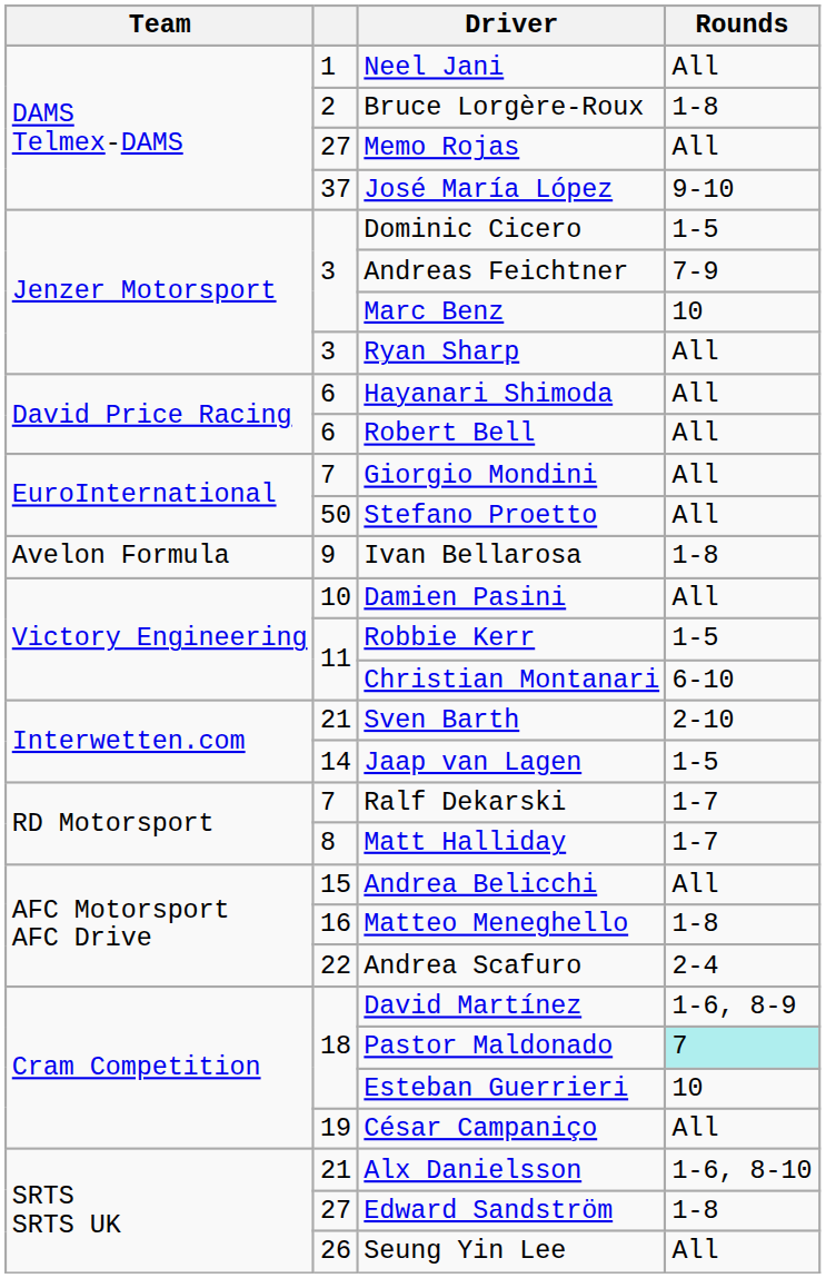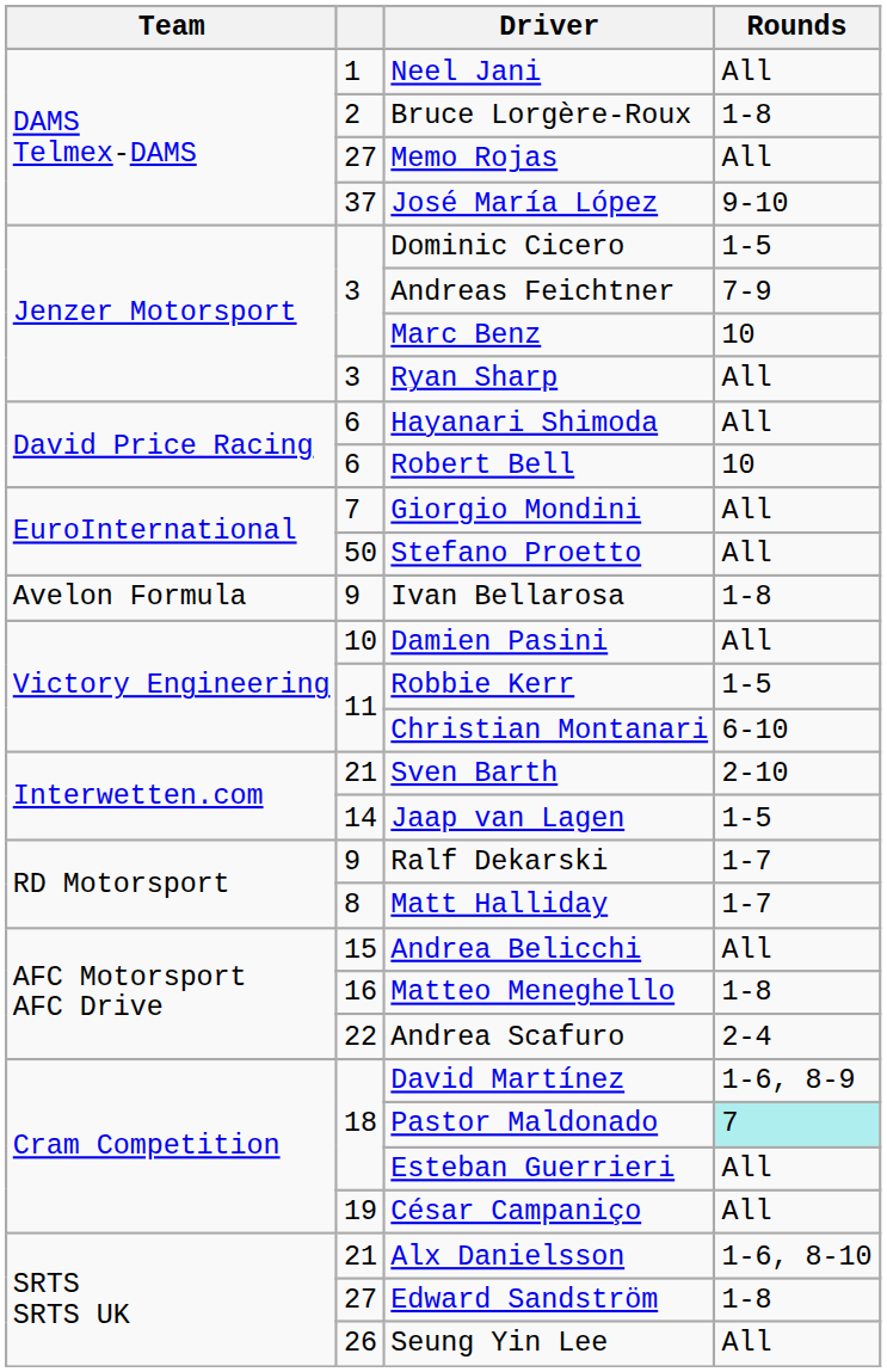 <table class="wikitable" style="font-size:85%">
 <tr>
 <th>Team</th>
 <th></th>
 <th>Driver</th>
 <th>Rounds</th>
 </tr>
 <tr>
 <td rowspan=4> <a href='#'>DAMS</a><br> <a href='#'>Telmex</a>-<a href='#'>DAMS</a></td>
 <td>1</td>
 <td> <a href='#'>Neel Jani</a></td>
 <td>All</td>
 </tr>
 <tr>
 <td>2</td>
 <td> Bruce Lorgère-Roux</td>
 <td>1-8</td>
 </tr>
 <tr>
 <td>27</td>
 <td> <a href='#'>Memo Rojas</a></td>
 <td>All</td>
 </tr>
 <tr>
 <td>37</td>
 <td> <a href='#'>José María López</a></td>
 <td>9-10</td>
 </tr>
 <tr>
 <td rowspan=4> <a href='#'>Jenzer Motorsport</a></td>
 <td rowspan=3>3</td>
 <td> Dominic Cicero</td>
 <td>1-5</td>
 </tr>
 <tr>
 <td> Andreas Feichtner</td>
 <td>7-9</td>
 </tr>
 <tr>
 <td> <a href='#'>Marc Benz</a></td>
 <td>10</td>
 </tr>
 <tr>
 <td>3</td>
 <td> <a href='#'>Ryan Sharp</a></td>
 <td>All</td>
 </tr>
 <tr>
 <td rowspan=2> <a href='#'>David Price Racing</a></td>
 <td>6</td>
 <td> <a href='#'>Hayanari Shimoda</a></td>
 <td>All</td>
 </tr>
 <tr>
 <td>6</td>
 <td> <a href='#'>Robert Bell</a></td>
-<td>All</td>
+<td>10</td>
 </tr>
 <tr>
 <td rowspan=2> <a href='#'>EuroInternational</a></td>
 <td>7</td>
 <td> <a href='#'>Giorgio Mondini</a></td>
 <td>All</td>
 </tr>
 <tr>
 <td>50</td>
 <td> <a href='#'>Stefano Proetto</a></td>
 <td>All</td>
 </tr>
 <tr>
 <td> Avelon Formula</td>
 <td>9</td>
 <td> Ivan Bellarosa</td>
 <td>1-8</td>
 </tr>
 <tr>
 <td rowspan=3> <a href='#'>Victory Engineering</a></td>
 <td>10</td>
 <td> <a href='#'>Damien Pasini</a></td>
 <td>All</td>
 </tr>
 <tr>
 <td rowspan=2>11</td>
 <td> <a href='#'>Robbie Kerr</a></td>
 <td>1-5</td>
 </tr>
 <tr>
 <td> <a href='#'>Christian Montanari</a></td>
 <td>6-10</td>
 </tr>
 <tr>
 <td rowspan=2> <a href='#'>Interwetten.com</a></td>
 <td>21</td>
 <td> <a href='#'>Sven Barth</a></td>
 <td>2-10</td>
 </tr>
 <tr>
 <td>14</td>
 <td> <a href='#'>Jaap van Lagen</a></td>
 <td>1-5</td>
 </tr>
 <tr>
 <td rowspan=2> RD Motorsport</td>
-<td>7</td>
+<td>9</td>
 <td> Ralf Dekarski</td>
 <td>1-7</td>
 </tr>
 <tr>
 <td>8</td>
 <td> <a href='#'>Matt Halliday</a></td>
 <td>1-7</td>
 </tr>
 <tr>
 <td rowspan=3> AFC Motorsport<br> AFC Drive</td>
 <td>15</td>
 <td> <a href='#'>Andrea Belicchi</a></td>
 <td>All</td>
 </tr>
 <tr>
 <td>16</td>
 <td> <a href='#'>Matteo Meneghello</a></td>
 <td>1-8</td>
 </tr>
 <tr>
 <td>22</td>
 <td> Andrea Scafuro</td>
 <td>2-4</td>
 </tr>
 <tr>
 <td rowspan=4> <a href='#'>Cram Competition</a></td>
 <td rowspan=3>18</td>
 <td> <a href='#'>David Martínez</a></td>
 <td>1-6, 8-9</td>
 </tr>
 <tr>
 <td> <a href='#'>Pastor Maldonado</a></td>
 <td style="background: paleturquoise;">7</td>
 </tr>
 <tr>
 <td> <a href='#'>Esteban Guerrieri</a></td>
-<td>10</td>
+<td>All</td>
 </tr>
 <tr>
 <td>19</td>
 <td> <a href='#'>César Campaniço</a></td>
 <td>All</td>
 </tr>
 <tr>
 <td rowspan=3> SRTS<br> SRTS UK</td>
 <td>21</td>
 <td> <a href='#'>Alx Danielsson</a></td>
 <td>1-6, 8-10</td>
 </tr>
 <tr>
 <td>27</td>
 <td> <a href='#'>Edward Sandström</a></td>
 <td>1-8</td>
 </tr>
 <tr>
 <td>26</td>
 <td> Seung Yin Lee</td>
 <td>All</td>
 </tr>
 </table>
